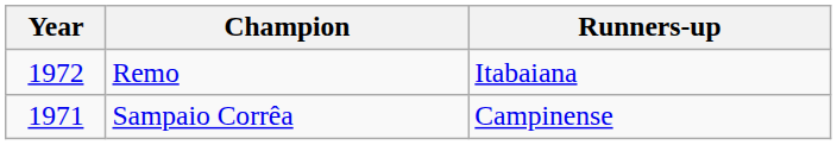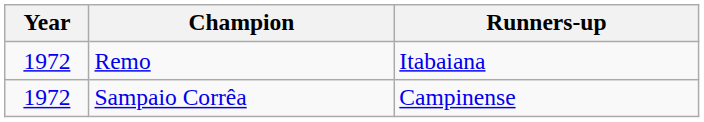 <table class="wikitable">
 <tr>
 <th width=50>Year</th>
 <th width=200>Champion</th>
 <th width=200>Runners-up</th>
 </tr>
 <tr>
 <td align=center><a href='#'>1972</a></td>
 <td> <a href='#'>Remo</a></td>
 <td> <a href='#'>Itabaiana</a></td>
 </tr>
 <tr>
-<td align=center><a href='#'>1971</a></td>
+<td align=center><a href='#'>1972</a></td>
 <td> <a href='#'>Sampaio Corrêa</a></td>
 <td> <a href='#'>Campinense</a></td>
 </tr>
 </table>
